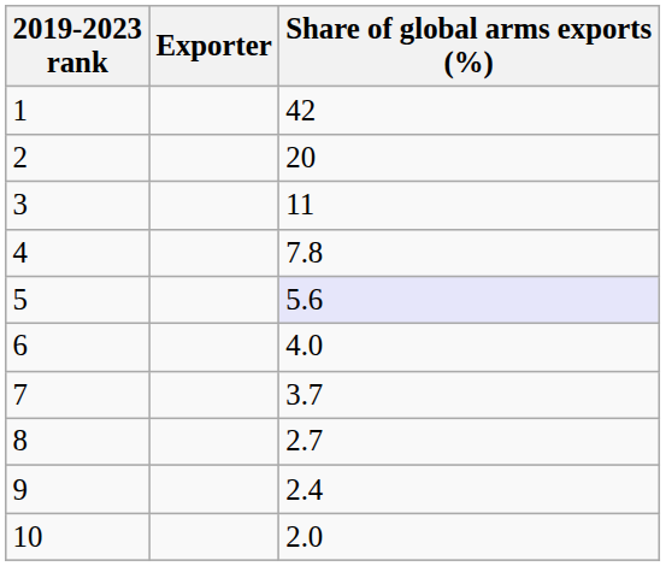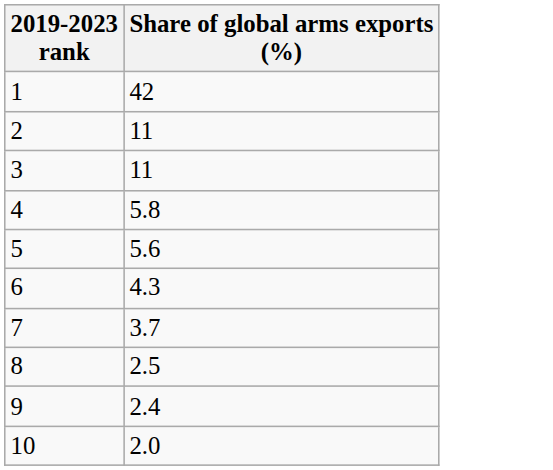 <table class="wikitable sortable">
 <tr>
 <th>2019-2023 <br>rank</th>
-<th>Exporter</th>
 <th data-sort-type="number">Share of global arms exports<br>(%)</th>
 </tr>
 <tr>
 <td>1</td>
-<td></td>
 <td>42</td>
 </tr>
 <tr>
 <td>2</td>
-<td></td>
-<td>20</td>
+<td>11</td>
 </tr>
 <tr>
 <td>3</td>
-<td></td>
 <td>11</td>
 </tr>
 <tr>
 <td>4</td>
-<td></td>
-<td>7.8</td>
+<td>5.8</td>
 </tr>
 <tr>
 <td>5</td>
-<td></td>
-<td style="background: lavender;">5.6</td>
+<td>5.6</td>
 </tr>
 <tr>
 <td>6</td>
-<td></td>
-<td>4.0</td>
+<td>4.3</td>
 </tr>
 <tr>
 <td>7</td>
-<td></td>
 <td>3.7</td>
 </tr>
 <tr>
 <td>8</td>
-<td></td>
-<td>2.7</td>
+<td>2.5</td>
 </tr>
 <tr>
 <td>9</td>
-<td></td>
 <td>2.4</td>
 </tr>
 <tr>
 <td>10</td>
-<td></td>
 <td>2.0</td>
 </tr>
 </table>
